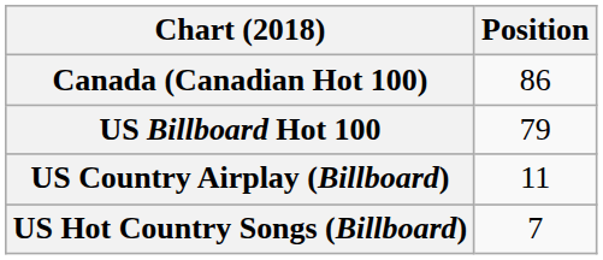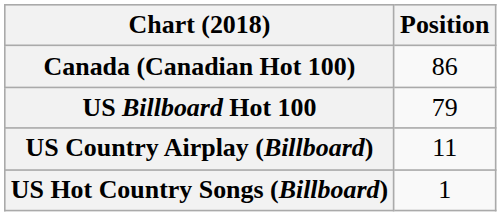 <table class="wikitable sortable plainrowheaders" style="text-align:center">
 <tr>
 <th scope="col">Chart (2018)</th>
 <th scope="col">Position</th>
 </tr>
 <tr>
 <th scope="row">Canada (Canadian Hot 100)</th>
 <td>86</td>
 </tr>
 <tr>
 <th scope="row">US <em>Billboard</em> Hot 100</th>
 <td>79</td>
 </tr>
 <tr>
 <th scope="row">US Country Airplay (<em>Billboard</em>)</th>
 <td>11</td>
 </tr>
 <tr>
 <th scope="row">US Hot Country Songs (<em>Billboard</em>)</th>
-<td>7</td>
+<td>1</td>
 </tr>
 </table>
